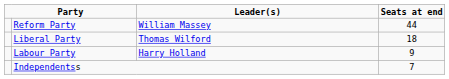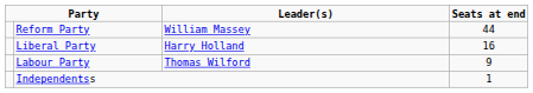 <table class="wikitable">
 <tr ------------------>
 <td width=30% colspan=2 align=center><strong>Party</strong></td>
 <td width=55% align=center><strong>Leader(s)</strong></td>
 <td width=15% align=center><strong>Seats at end</strong></td>
 </tr>
 <tr ------------------>
 <td></td>
 <td><a href='#'>Reform Party</a></td>
 <td><a href='#'>William Massey</a></td>
 <td align=center>44</td>
 </tr>
 <tr ------------------>
 <td></td>
 <td><a href='#'>Liberal Party</a></td>
-<td><a href='#'>Thomas Wilford</a></td>
-<td align=center>18</td>
+<td><a href='#'>Harry Holland</a></td>
+<td align=center>16</td>
 </tr>
 <tr ------------------>
 <td></td>
 <td><a href='#'>Labour Party</a></td>
-<td><a href='#'>Harry Holland</a></td>
+<td><a href='#'>Thomas Wilford</a></td>
 <td align=center>9</td>
 </tr>
 <tr ------------------>
 <td></td>
 <td colspan=2><a href='#'>Independents</a>s</td>
-<td align=center>7</td>
+<td align=center>1</td>
 </tr>
 </table>
